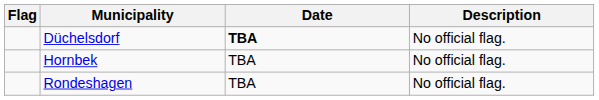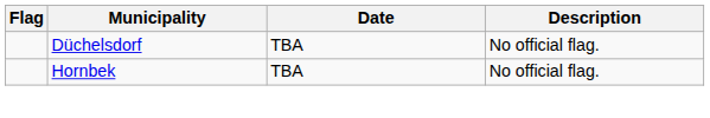 <table class="wikitable">
 <tr>
 <th>Flag</th>
 <th style="width:200px;">Municipality</th>
 <th style="width:200px;">Date</th>
 <th style="width:200px;">Description</th>
 </tr>
 <tr>
 <td></td>
 <td><a href='#'>Düchelsdorf</a></td>
-<td><strong>TBA</strong></td>
+<td>TBA</td>
 <td>No official flag.</td>
 </tr>
 <tr>
 <td></td>
 <td><a href='#'>Hornbek</a></td>
 <td>TBA</td>
 <td>No official flag.</td>
 </tr>
-<tr>
-<td></td>
-<td><a href='#'>Rondeshagen</a></td>
-<td>TBA</td>
-<td>No official flag.</td>
-</tr>
 </table>
